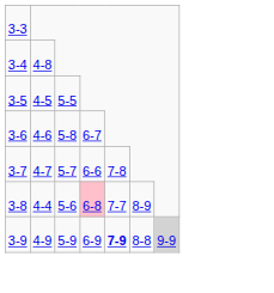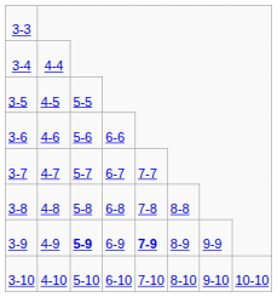 <table class=wikitable>
 <tr align=center>
 <td><br><a href='#'>3-3</a></td>
 </tr>
 <tr align=center>
 <td><br><a href='#'>3-4</a></td>
-<td><br><a href='#'>4-8</a></td>
+<td><br><a href='#'>4-4</a></td>
 </tr>
 <tr>
 <td><br><a href='#'>3-5</a></td>
 <td><br><a href='#'>4-5</a></td>
 <td><br><a href='#'>5-5</a></td>
 </tr>
 <tr>
 <td><br><a href='#'>3-6</a></td>
 <td><br><a href='#'>4-6</a></td>
-<td><br><a href='#'>5-8</a></td>
-<td><br><a href='#'>6-7</a></td>
+<td><br><a href='#'>5-6</a></td>
+<td><br><a href='#'>6-6</a></td>
 </tr>
 <tr>
 <td><br><a href='#'>3-7</a></td>
 <td><br><a href='#'>4-7</a></td>
 <td><br><a href='#'>5-7</a></td>
-<td><br><a href='#'>6-6</a></td>
-<td><br><a href='#'>7-8</a></td>
+<td><br><a href='#'>6-7</a></td>
+<td><br><a href='#'>7-7</a></td>
 </tr>
 <tr>
 <td><br><a href='#'>3-8</a></td>
-<td><br><a href='#'>4-4</a></td>
-<td><br><a href='#'>5-6</a></td>
-<td style="background: pink;"><br><a href='#'>6-8</a></td>
-<td><br><a href='#'>7-7</a></td>
-<td><br><a href='#'>8-9</a></td>
+<td><br><a href='#'>4-8</a></td>
+<td><br><a href='#'>5-8</a></td>
+<td><br><a href='#'>6-8</a></td>
+<td><br><a href='#'>7-8</a></td>
+<td><br><a href='#'>8-8</a></td>
 </tr>
 <tr>
 <td><br><a href='#'>3-9</a></td>
 <td><br><a href='#'>4-9</a></td>
-<td><br><a href='#'>5-9</a></td>
+<td><strong><br><a href='#'>5-9</a></strong></td>
 <td><br><a href='#'>6-9</a></td>
 <td><strong><br><a href='#'>7-9</a></strong></td>
-<td><br><a href='#'>8-8</a></td>
-<td style="background: lightgrey;"><br><a href='#'>9-9</a></td>
+<td><br><a href='#'>8-9</a></td>
+<td><br><a href='#'>9-9</a></td>
+</tr>
+<tr>
+<td><br><a href='#'>3-10</a></td>
+<td><br><a href='#'>4-10</a></td>
+<td><br><a href='#'>5-10</a></td>
+<td><br><a href='#'>6-10</a></td>
+<td><br><a href='#'>7-10</a></td>
+<td><br><a href='#'>8-10</a></td>
+<td><br><a href='#'>9-10</a></td>
+<td><br><a href='#'>10-10</a></td>
 </tr>
 </table>
